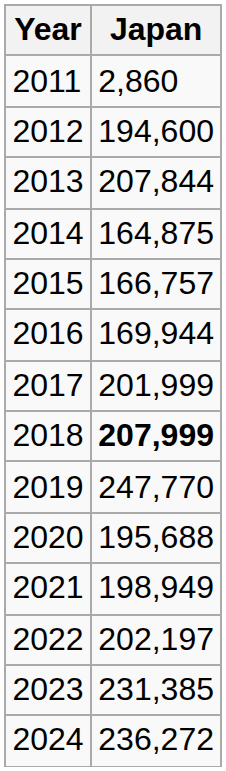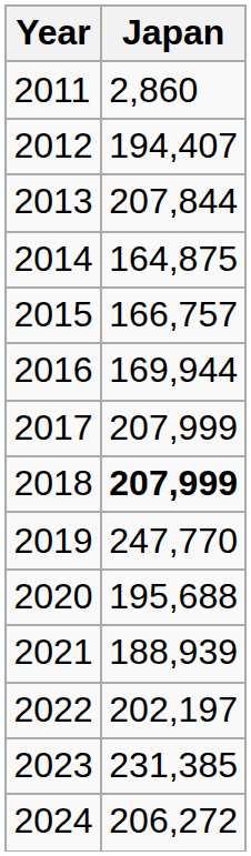 <table class="wikitable">
 <tr>
 <th>Year</th>
 <th>Japan</th>
 </tr>
 <tr>
 <td>2011</td>
 <td>2,860</td>
 </tr>
 <tr>
 <td>2012</td>
-<td>194,600</td>
+<td>194,407</td>
 </tr>
 <tr>
 <td>2013</td>
 <td>207,844</td>
 </tr>
 <tr>
 <td>2014</td>
 <td>164,875</td>
 </tr>
 <tr>
 <td>2015</td>
 <td>166,757</td>
 </tr>
 <tr>
 <td>2016</td>
 <td>169,944</td>
 </tr>
 <tr>
 <td>2017</td>
-<td>201,999</td>
+<td>207,999</td>
 </tr>
 <tr>
 <td>2018</td>
 <td><strong>207,999</strong></td>
 </tr>
 <tr>
 <td>2019</td>
 <td>247,770</td>
 </tr>
 <tr>
 <td>2020</td>
 <td>195,688</td>
 </tr>
 <tr>
 <td>2021</td>
-<td>198,949</td>
+<td>188,939</td>
 </tr>
 <tr>
 <td>2022</td>
 <td>202,197</td>
 </tr>
 <tr>
 <td>2023</td>
 <td>231,385</td>
 </tr>
 <tr>
 <td>2024</td>
-<td>236,272</td>
+<td>206,272</td>
 </tr>
 </table>
